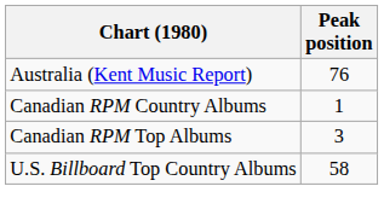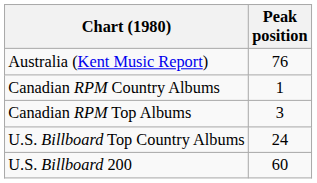 <table class="wikitable">
 <tr>
 <th>Chart (1980)</th>
 <th>Peak<br>position</th>
 </tr>
 <tr>
 <td>Australia (<a href='#'>Kent Music Report</a>)</td>
 <td style="text-align:center;">76</td>
 </tr>
 <tr>
 <td>Canadian <em>RPM</em> Country Albums</td>
 <td align="center">1</td>
 </tr>
 <tr>
 <td>Canadian <em>RPM</em> Top Albums</td>
 <td align="center">3</td>
 </tr>
 <tr>
 <td>U.S. <em>Billboard</em> Top Country Albums</td>
-<td align="center">58</td>
+<td align="center">24</td>
+</tr>
+<tr>
+<td>U.S. <em>Billboard</em> 200</td>
+<td align="center">60</td>
 </tr>
 </table>
